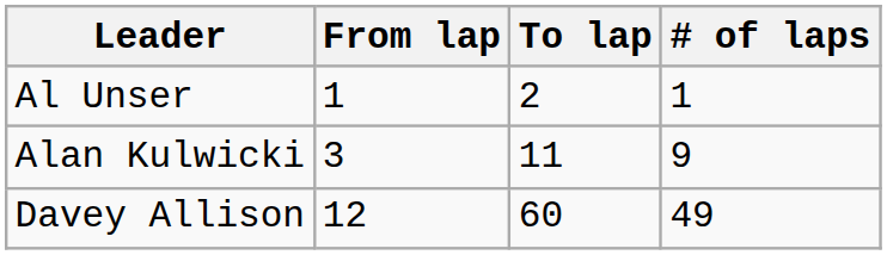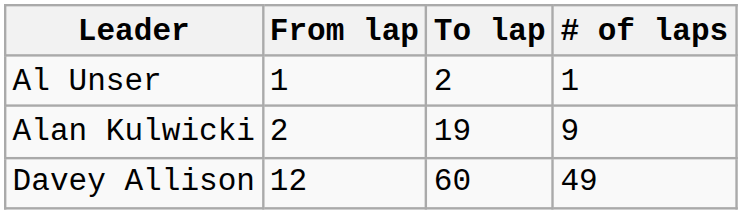 <table class="wikitable">
 <tr>
 <th>Leader</th>
 <th>From lap</th>
 <th>To lap</th>
 <th># of laps</th>
 </tr>
 <tr>
 <td>Al Unser</td>
 <td>1</td>
 <td>2</td>
 <td>1</td>
 </tr>
 <tr>
 <td>Alan Kulwicki</td>
-<td>3</td>
-<td>11</td>
+<td>2</td>
+<td>19</td>
 <td>9</td>
 </tr>
 <tr>
 <td>Davey Allison</td>
 <td>12</td>
 <td>60</td>
 <td>49</td>
 </tr>
 </table>
